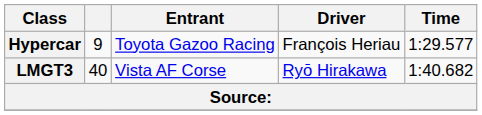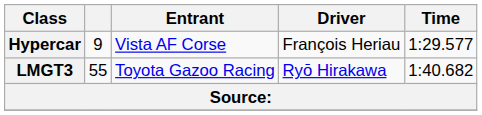 <table class="wikitable" style="font-size:90%;">
 <tr>
 <th>Class</th>
 <th></th>
 <th>Entrant</th>
 <th>Driver</th>
 <th>Time</th>
 </tr>
 <tr>
 <th>Hypercar</th>
 <td style="text-align:center;">9</td>
-<td> <a href='#'>Toyota Gazoo Racing</a></td>
+<td> <a href='#'>Vista AF Corse</a></td>
 <td> François Heriau</td>
 <td>1:29.577</td>
 </tr>
 <tr>
 <th>LMGT3</th>
-<td style="text-align:center;">40</td>
-<td> <a href='#'>Vista AF Corse</a></td>
+<td style="text-align:center;">55</td>
+<td> <a href='#'>Toyota Gazoo Racing</a></td>
 <td> <a href='#'>Ryō Hirakawa</a></td>
 <td>1:40.682</td>
 </tr>
 <tr>
 <th colspan="6">Source:</th>
 </tr>
 <tr>
 </tr>
 </table>
